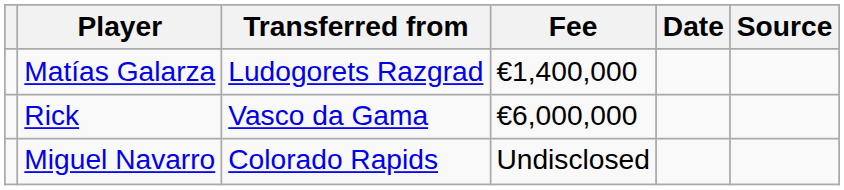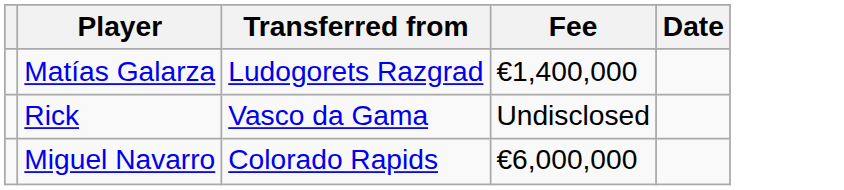 <table class="wikitable plainrowheaders sortable">
 <tr>
 <th></th>
 <th scope="col">Player</th>
 <th>Transferred from</th>
 <th style="width: 80px;">Fee</th>
 <th scope="col">Date</th>
-<th scope="col">Source</th>
 </tr>
 <tr>
 <td align="center"></td>
 <td> <a href='#'>Matías Galarza</a></td>
 <td> <a href='#'>Ludogorets Razgrad</a></td>
 <td>€1,400,000</td>
 <td></td>
-<td></td>
 </tr>
 <tr>
 <td align="center"></td>
 <td> <a href='#'>Rick</a></td>
 <td> <a href='#'>Vasco da Gama</a></td>
-<td>€6,000,000</td>
-<td></td>
+<td>Undisclosed</td>
 <td></td>
 </tr>
 <tr>
 <td align="center"></td>
 <td> <a href='#'>Miguel Navarro</a></td>
 <td> <a href='#'>Colorado Rapids</a></td>
-<td>Undisclosed</td>
-<td></td>
+<td>€6,000,000</td>
 <td></td>
 </tr>
 </table>
